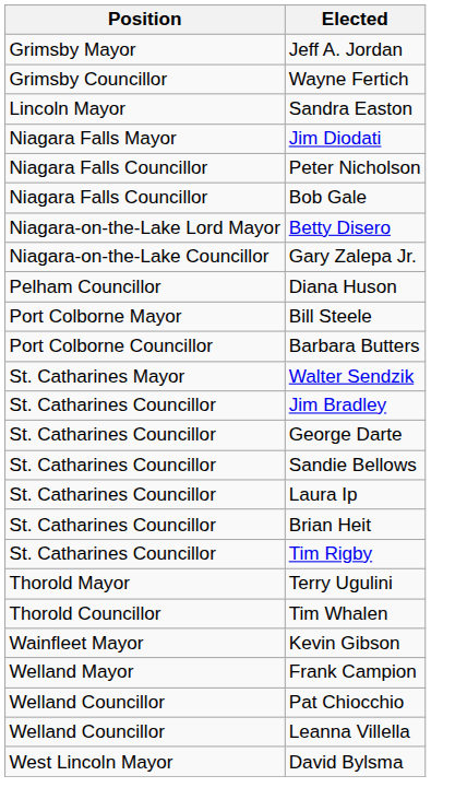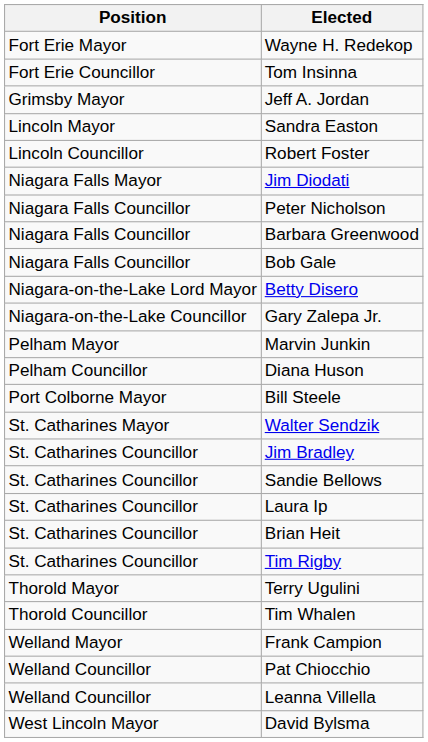 <table class="wikitable">
 <tr>
 <th>Position</th>
 <th>Elected</th>
 </tr>
 <tr>
+<td>Fort Erie Mayor</td>
+<td>Wayne H. Redekop</td>
+</tr>
+<tr>
+<td>Fort Erie Councillor</td>
+<td>Tom Insinna</td>
+</tr>
+<tr>
 <td>Grimsby Mayor</td>
 <td>Jeff A. Jordan</td>
 </tr>
 <tr>
-<td>Grimsby Councillor</td>
-<td>Wayne Fertich</td>
+<td>Lincoln Mayor</td>
+<td>Sandra Easton</td>
 </tr>
 <tr>
-<td>Lincoln Mayor</td>
-<td>Sandra Easton</td>
+<td>Lincoln Councillor</td>
+<td>Robert Foster</td>
 </tr>
 <tr>
 <td>Niagara Falls Mayor</td>
 <td><a href='#'>Jim Diodati</a></td>
 </tr>
 <tr>
 <td>Niagara Falls Councillor</td>
 <td>Peter Nicholson</td>
+</tr>
+<tr>
+<td>Niagara Falls Councillor</td>
+<td>Barbara Greenwood</td>
 </tr>
 <tr>
 <td>Niagara Falls Councillor</td>
 <td>Bob Gale</td>
 </tr>
 <tr>
 <td>Niagara-on-the-Lake Lord Mayor</td>
 <td><a href='#'>Betty Disero</a></td>
 </tr>
 <tr>
 <td>Niagara-on-the-Lake Councillor</td>
 <td>Gary Zalepa Jr.</td>
 </tr>
 <tr>
+<td>Pelham Mayor</td>
+<td>Marvin Junkin</td>
+</tr>
+<tr>
 <td>Pelham Councillor</td>
 <td>Diana Huson</td>
 </tr>
 <tr>
 <td>Port Colborne Mayor</td>
 <td>Bill Steele</td>
 </tr>
 <tr>
-<td>Port Colborne Councillor</td>
-<td>Barbara Butters</td>
-</tr>
-<tr>
 <td>St. Catharines Mayor</td>
 <td><a href='#'>Walter Sendzik</a></td>
 </tr>
 <tr>
 <td>St. Catharines Councillor</td>
 <td><a href='#'>Jim Bradley</a></td>
-</tr>
-<tr>
-<td>St. Catharines Councillor</td>
-<td>George Darte</td>
 </tr>
 <tr>
 <td>St. Catharines Councillor</td>
 <td>Sandie Bellows</td>
 </tr>
 <tr>
 <td>St. Catharines Councillor</td>
 <td>Laura Ip</td>
 </tr>
 <tr>
 <td>St. Catharines Councillor</td>
 <td>Brian Heit</td>
 </tr>
 <tr>
 <td>St. Catharines Councillor</td>
 <td><a href='#'>Tim Rigby</a></td>
 </tr>
 <tr>
 <td>Thorold Mayor</td>
 <td>Terry Ugulini</td>
 </tr>
 <tr>
 <td>Thorold Councillor</td>
 <td>Tim Whalen</td>
 </tr>
 <tr>
-<td>Wainfleet Mayor</td>
-<td>Kevin Gibson</td>
-</tr>
-<tr>
 <td>Welland Mayor</td>
 <td>Frank Campion</td>
 </tr>
 <tr>
 <td>Welland Councillor</td>
 <td>Pat Chiocchio</td>
 </tr>
 <tr>
 <td>Welland Councillor</td>
 <td>Leanna Villella</td>
 </tr>
 <tr>
 <td>West Lincoln Mayor</td>
 <td>David Bylsma</td>
 </tr>
 </table>
